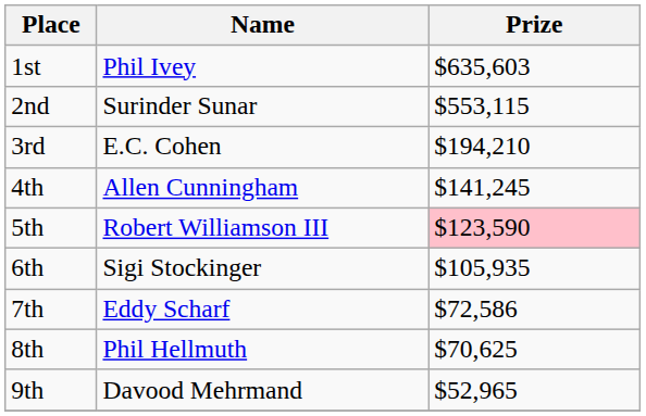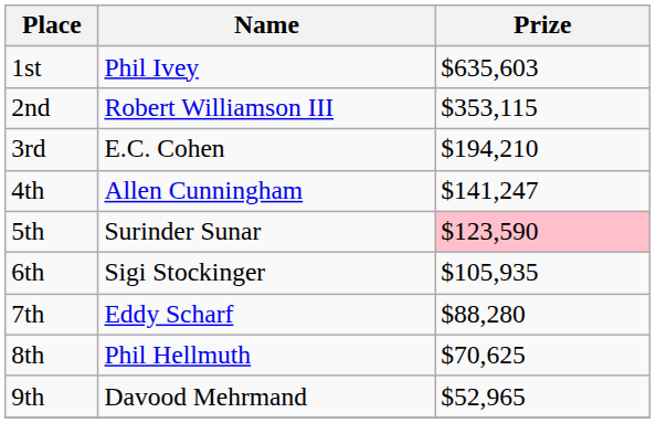 <table class="wikitable">
 <tr>
 <th width="50">Place</th>
 <th width="200">Name</th>
 <th width="125">Prize</th>
 </tr>
 <tr>
 <td>1st</td>
 <td><a href='#'>Phil Ivey</a></td>
 <td>$635,603</td>
 </tr>
 <tr>
 <td>2nd</td>
-<td>Surinder Sunar</td>
-<td>$553,115</td>
+<td><a href='#'>Robert Williamson III</a></td>
+<td>$353,115</td>
 </tr>
 <tr>
 <td>3rd</td>
 <td>E.C. Cohen</td>
 <td>$194,210</td>
 </tr>
 <tr>
 <td>4th</td>
 <td><a href='#'>Allen Cunningham</a></td>
-<td>$141,245</td>
+<td>$141,247</td>
 </tr>
 <tr>
 <td>5th</td>
-<td><a href='#'>Robert Williamson III</a></td>
+<td>Surinder Sunar</td>
 <td style="background: pink;">$123,590</td>
 </tr>
 <tr>
 <td>6th</td>
 <td>Sigi Stockinger</td>
 <td>$105,935</td>
 </tr>
 <tr>
 <td>7th</td>
 <td><a href='#'>Eddy Scharf</a></td>
-<td>$72,586</td>
+<td>$88,280</td>
 </tr>
 <tr>
 <td>8th</td>
 <td><a href='#'>Phil Hellmuth</a></td>
 <td>$70,625</td>
 </tr>
 <tr>
 <td>9th</td>
 <td>Davood Mehrmand</td>
 <td>$52,965</td>
 </tr>
 <tr>
 </tr>
 </table>
